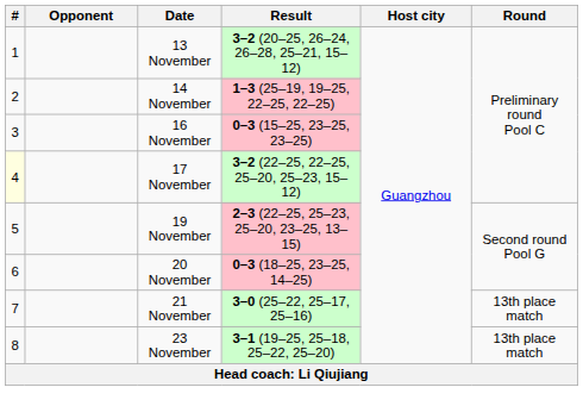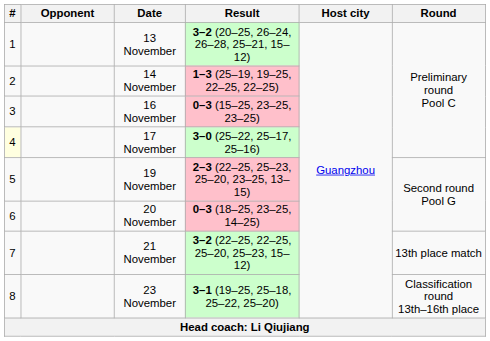 <table class="wikitable" style="text-align: center;font-size:90%;">
 <tr>
 <th width=20>#</th>
 <th width=160>Opponent</th>
 <th width=100>Date</th>
 <th width=240>Result</th>
 <th width=150>Host city</th>
 <th width=140>Round</th>
 </tr>
 <tr>
 <td>1</td>
 <td align=left></td>
 <td>13 November</td>
 <td bgcolor=ccffcc><strong>3–2</strong> (20–25, 26–24, 26–28, 25–21, 15–12)</td>
 <td rowspan=8> <a href='#'>Guangzhou</a></td>
 <td rowspan=4>Preliminary round<br>Pool C</td>
 </tr>
 <tr>
 <td>2</td>
 <td align=left></td>
 <td>14 November</td>
 <td bgcolor=pink><strong>1–3</strong> (25–19, 19–25, 22–25, 22–25)</td>
 </tr>
 <tr>
 <td>3</td>
 <td align=left></td>
 <td>16 November</td>
 <td bgcolor=pink><strong>0–3</strong> (15–25, 23–25, 23–25)</td>
 </tr>
 <tr>
 <td style="background: lightyellow;">4</td>
 <td align=left></td>
 <td>17 November</td>
-<td bgcolor=ccffcc><strong>3–2</strong> (22–25, 22–25, 25–20, 25–23, 15–12)</td>
+<td bgcolor=ccffcc><strong>3–0</strong> (25–22, 25–17, 25–16)</td>
 </tr>
 <tr>
 <td>5</td>
 <td align=left></td>
 <td>19 November</td>
 <td bgcolor=pink><strong>2–3</strong> (22–25, 25–23, 25–20, 23–25, 13–15)</td>
 <td rowspan=2>Second round<br>Pool G</td>
 </tr>
 <tr>
 <td>6</td>
 <td align=left></td>
 <td>20 November</td>
 <td bgcolor=pink><strong>0–3</strong> (18–25, 23–25, 14–25)</td>
 </tr>
 <tr>
 <td>7</td>
 <td align=left></td>
 <td>21 November</td>
-<td bgcolor=ccffcc><strong>3–0</strong> (25–22, 25–17, 25–16)</td>
+<td bgcolor=ccffcc><strong>3–2</strong> (22–25, 22–25, 25–20, 25–23, 15–12)</td>
 <td>13th place match</td>
 </tr>
 <tr>
 <td>8</td>
 <td align=left></td>
 <td>23 November</td>
 <td bgcolor=ccffcc><strong>3–1</strong> (19–25, 25–18, 25–22, 25–20)</td>
-<td>13th place match</td>
+<td>Classification round<br>13th–16th place</td>
 </tr>
 <tr>
 <th colspan=6>Head coach:  Li Qiujiang</th>
 </tr>
 </table>
